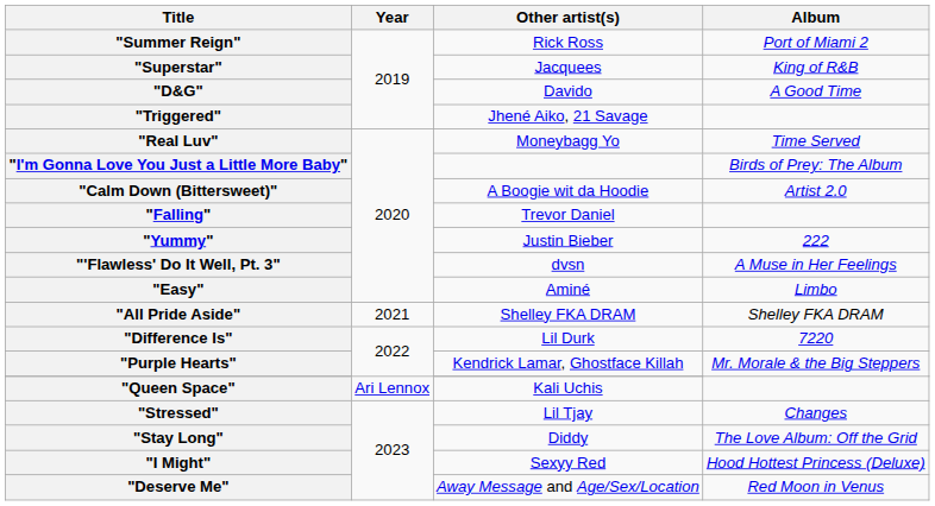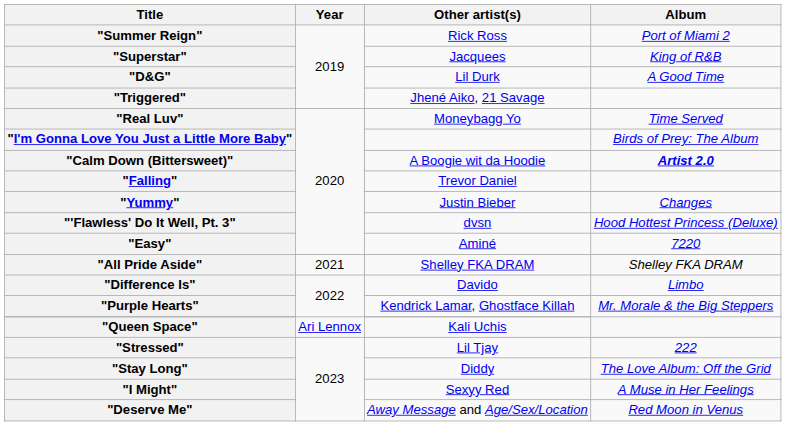 <table class="wikitable plainrowheaders" style="text-align:center;">
 <tr>
 <th scope="col">Title</th>
 <th scope="col">Year</th>
 <th scope="col">Other artist(s)</th>
 <th scope="col">Album</th>
 </tr>
 <tr>
 <th scope="row">"Summer Reign"</th>
 <td rowspan="4">2019</td>
 <td><a href='#'>Rick Ross</a></td>
 <td><em><a href='#'>Port of Miami 2</a></em></td>
 </tr>
 <tr>
 <th scope="row">"Superstar"</th>
 <td><a href='#'>Jacquees</a></td>
 <td><em><a href='#'>King of R&B</a></em></td>
 </tr>
 <tr>
 <th scope="row">"D&G"</th>
-<td><a href='#'>Davido</a></td>
+<td><a href='#'>Lil Durk</a></td>
 <td><em><a href='#'>A Good Time</a></em></td>
 </tr>
 <tr>
 <th scope="row">"Triggered" </th>
 <td><a href='#'>Jhené Aiko</a>, <a href='#'>21 Savage</a></td>
 <td></td>
 </tr>
 <tr>
 <th scope="row">"Real Luv"</th>
 <td rowspan="7">2020</td>
 <td><a href='#'>Moneybagg Yo</a></td>
 <td><em><a href='#'>Time Served</a></em></td>
 </tr>
 <tr>
 <th scope="row">"<a href='#'>I'm Gonna Love You Just a Little More Baby</a>"</th>
 <td></td>
 <td><em><a href='#'>Birds of Prey: The Album</a></em></td>
 </tr>
 <tr>
 <th scope="row">"Calm Down (Bittersweet)"</th>
 <td><a href='#'>A Boogie wit da Hoodie</a></td>
-<td><em><a href='#'>Artist 2.0</a></em></td>
+<td><strong><em><a href='#'>Artist 2.0</a></em></strong></td>
 </tr>
 <tr>
 <th scope="row">"<a href='#'>Falling</a>" </th>
 <td><a href='#'>Trevor Daniel</a></td>
 <td></td>
 </tr>
 <tr>
 <th scope="row">"<a href='#'>Yummy</a>" </th>
 <td><a href='#'>Justin Bieber</a></td>
-<td><em><a href='#'>222</a></em></td>
+<td><em><a href='#'>Changes</a></em></td>
 </tr>
 <tr>
 <th scope="row">"'Flawless' Do It Well, Pt. 3"</th>
 <td><a href='#'>dvsn</a></td>
-<td><em><a href='#'>A Muse in Her Feelings</a></em></td>
+<td><em><a href='#'>Hood Hottest Princess (Deluxe)</a></em></td>
 </tr>
 <tr>
 <th scope="row">"Easy"</th>
 <td><a href='#'>Aminé</a></td>
-<td><em><a href='#'>Limbo</a></em></td>
+<td><em><a href='#'>7220</a></em></td>
 </tr>
 <tr>
 <th scope="row">"All Pride Aside"</th>
 <td>2021</td>
 <td><a href='#'>Shelley FKA DRAM</a></td>
 <td><em>Shelley FKA DRAM</em></td>
 </tr>
 <tr>
 <th scope="row">"Difference Is"</th>
 <td rowspan="3">2022</td>
-<td><a href='#'>Lil Durk</a></td>
-<td><em><a href='#'>7220</a></em></td>
+<td><a href='#'>Davido</a></td>
+<td><em><a href='#'>Limbo</a></em></td>
 </tr>
 <tr>
 <th scope="row">"Purple Hearts"</th>
 <td><a href='#'>Kendrick Lamar</a>, <a href='#'>Ghostface Killah</a></td>
 <td><em><a href='#'>Mr. Morale & the Big Steppers</a></em></td>
 </tr>
 <tr>
 </tr>
 <tr>
 <th scope="row">"Queen Space"</th>
 <td><a href='#'>Ari Lennox</a></td>
 <td><a href='#'>Kali Uchis</a></td>
 </tr>
 <tr>
 <th scope="row">"Stressed"</th>
 <td rowspan="4">2023</td>
 <td><a href='#'>Lil Tjay</a></td>
-<td><em><a href='#'>Changes</a></em></td>
+<td><em><a href='#'>222</a></em></td>
 </tr>
 <tr>
 <th scope="row">"Stay Long"</th>
 <td><a href='#'>Diddy</a></td>
 <td><em><a href='#'>The Love Album: Off the Grid</a></em></td>
 </tr>
 <tr>
 <th scope="row">"I Might"</th>
 <td><a href='#'>Sexyy Red</a></td>
-<td><em><a href='#'>Hood Hottest Princess (Deluxe)</a></em></td>
+<td><em><a href='#'>A Muse in Her Feelings</a></em></td>
 </tr>
 <tr>
 <th scope="row">"Deserve Me"</th>
 <td><em><a href='#'>Away Message</a></em> and <em><a href='#'>Age/Sex/Location</a></em></td>
 <td><em><a href='#'>Red Moon in Venus</a></em></td>
 </tr>
 </table>
